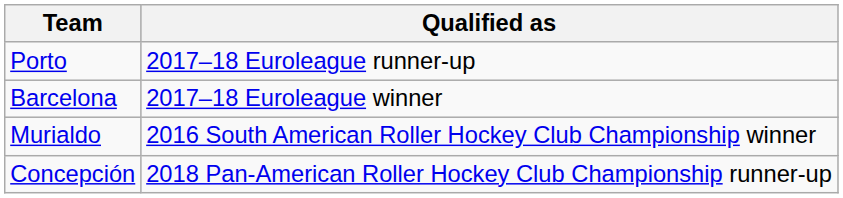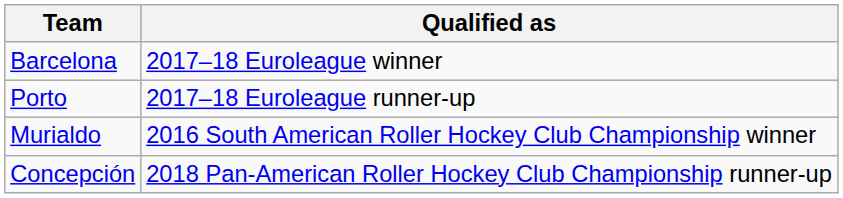 <table class="wikitable sortable">
 <tr>
 <th>Team</th>
 <th>Qualified as</th>
 </tr>
 <tr>
+<td> <a href='#'>Barcelona</a></td>
+<td><a href='#'>2017–18 Euroleague</a> winner</td>
+</tr>
+<tr>
 <td> <a href='#'>Porto</a></td>
 <td><a href='#'>2017–18 Euroleague</a> runner-up</td>
-</tr>
-<tr>
-<td> <a href='#'>Barcelona</a></td>
-<td><a href='#'>2017–18 Euroleague</a> winner</td>
 </tr>
 <tr>
 <td> <a href='#'>Murialdo</a></td>
 <td><a href='#'>2016 South American Roller Hockey Club Championship</a> winner</td>
 </tr>
 <tr>
 <td> <a href='#'>Concepción</a></td>
 <td><a href='#'>2018 Pan-American Roller Hockey Club Championship</a> runner-up</td>
 </tr>
 </table>
